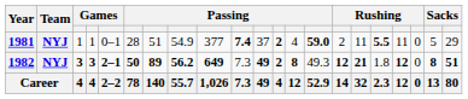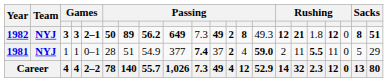 <table class="wikitable" style="text-align:center;">
 <tr>
 <th rowspan="2">Year</th>
 <th rowspan="2">Team</th>
 <th colspan="3">Games</th>
 <th colspan="9">Passing</th>
 <th colspan="5">Rushing</th>
 <th colspan="2">Sacks</th>
 </tr>
 <tr>
 <th></th>
 <th></th>
 <th></th>
 <th></th>
 <th></th>
 <th></th>
 <th></th>
 <th></th>
 <th></th>
 <th></th>
 <th></th>
 <th></th>
 <th></th>
 <th></th>
 <th></th>
 <th></th>
 <th></th>
 <th></th>
 <th></th>
 </tr>
 <tr>
+<th><a href='#'>1982</a></th>
+<th><a href='#'>NYJ</a></th>
+<td><strong>3</strong></td>
+<td><strong>3</strong></td>
+<td><strong>2–1</strong></td>
+<td><strong>50</strong></td>
+<td><strong>89</strong></td>
+<td><strong>56.2</strong></td>
+<td><strong>649</strong></td>
+<td>7.3</td>
+<td><strong>49</strong></td>
+<td><strong>2</strong></td>
+<td><strong>8</strong></td>
+<td>49.3</td>
+<td><strong>12</strong></td>
+<td><strong>21</strong></td>
+<td>1.8</td>
+<td><strong>12</strong></td>
+<td>0</td>
+<td><strong>8</strong></td>
+<td><strong>51</strong></td>
+</tr>
+<tr>
 <th><a href='#'>1981</a></th>
 <th><a href='#'>NYJ</a></th>
 <td>1</td>
 <td>1</td>
 <td>0–1</td>
 <td>28</td>
 <td>51</td>
 <td>54.9</td>
 <td>377</td>
 <td><strong>7.4</strong></td>
 <td>37</td>
 <td><strong>2</strong></td>
 <td>4</td>
 <td><strong>59.0</strong></td>
 <td>2</td>
 <td>11</td>
 <td><strong>5.5</strong></td>
 <td>11</td>
 <td>0</td>
 <td>5</td>
 <td>29</td>
-</tr>
-<tr>
-<th><a href='#'>1982</a></th>
-<th><a href='#'>NYJ</a></th>
-<td><strong>3</strong></td>
-<td><strong>3</strong></td>
-<td><strong>2–1</strong></td>
-<td><strong>50</strong></td>
-<td><strong>89</strong></td>
-<td><strong>56.2</strong></td>
-<td><strong>649</strong></td>
-<td>7.3</td>
-<td><strong>49</strong></td>
-<td><strong>2</strong></td>
-<td><strong>8</strong></td>
-<td>49.3</td>
-<td><strong>12</strong></td>
-<td><strong>21</strong></td>
-<td>1.8</td>
-<td><strong>12</strong></td>
-<td>0</td>
-<td><strong>8</strong></td>
-<td><strong>51</strong></td>
 </tr>
 <tr>
 <th colspan="2">Career</th>
 <th>4</th>
 <th>4</th>
 <th>2–2</th>
 <th>78</th>
 <th>140</th>
 <th>55.7</th>
 <th>1,026</th>
 <th>7.3</th>
 <th>49</th>
 <th>4</th>
 <th>12</th>
 <th>52.9</th>
 <th>14</th>
 <th>32</th>
 <th>2.3</th>
 <th>12</th>
 <th>0</th>
 <th>13</th>
 <th>80</th>
 </tr>
 </table>
